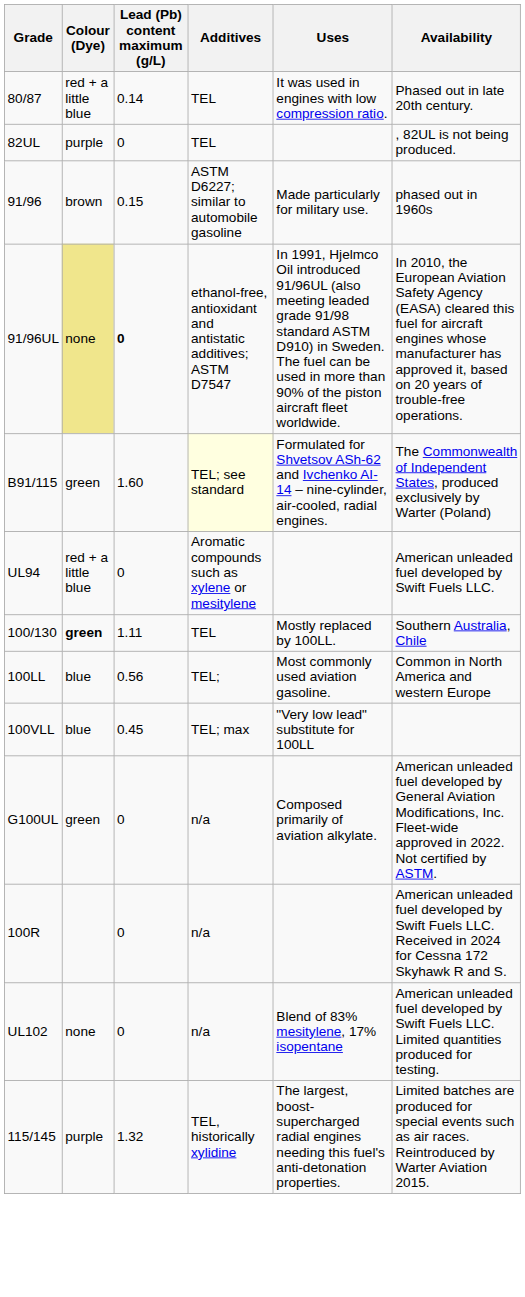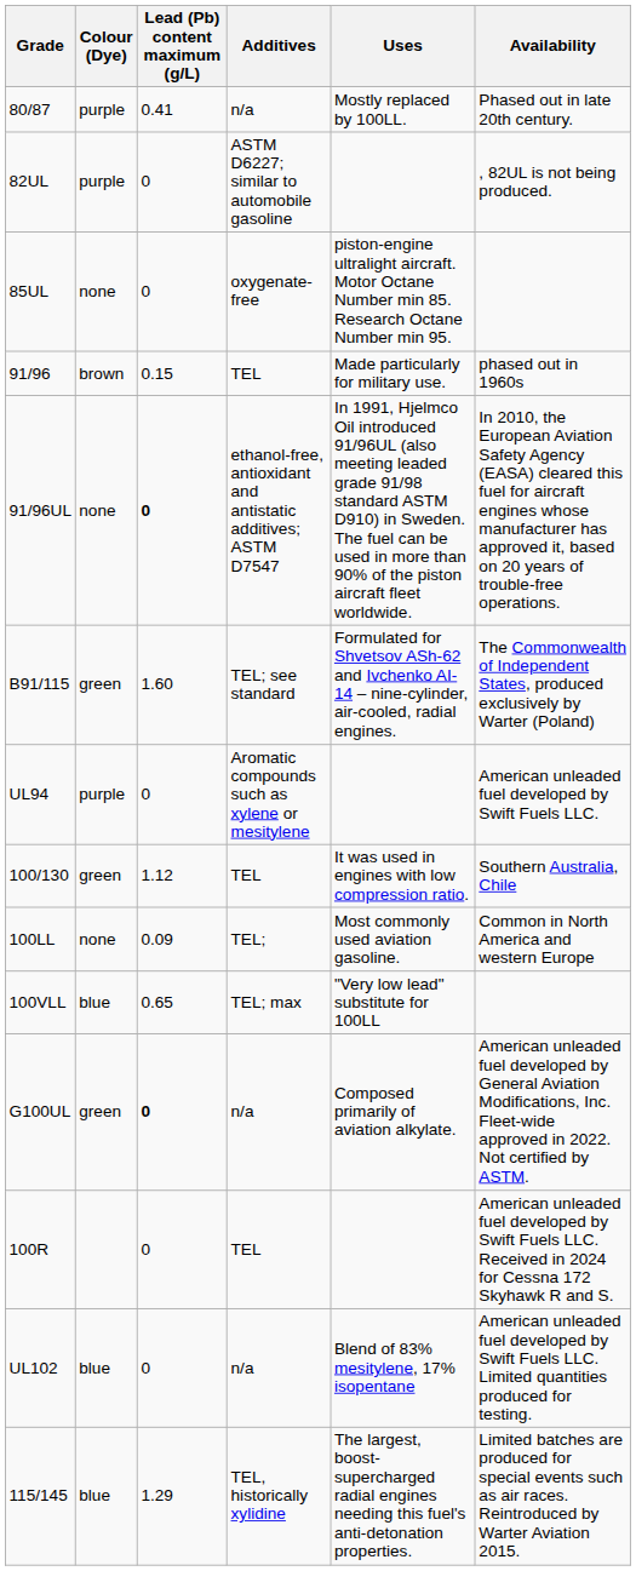 <table class="wikitable sortable" | border="1" cellpadding="2" cellspacing="0">
 <tr>
 <th scope="col">Grade</th>
 <th scope="col">Colour (Dye)</th>
 <th scope="col">Lead (Pb) content maximum (g/L)</th>
 <th scope="col" class="unsortable">Additives</th>
 <th scope="col" class="unsortable">Uses</th>
 <th scope="col" class="unsortable">Availability</th>
 </tr>
 <tr>
 <td>80/87<br></td>
-<td>red + a little blue</td>
-<td>0.14</td>
-<td>TEL</td>
-<td>It was used in engines with low <a href='#'>compression ratio</a>.</td>
+<td>purple<br></td>
+<td>0.41</td>
+<td>n/a</td>
+<td>Mostly replaced by 100LL.</td>
 <td>Phased out in late 20th century.</td>
 </tr>
 <tr>
 <td>82UL</td>
 <td>purple<br></td>
 <td>0</td>
-<td>TEL</td>
+<td>ASTM D6227; similar to automobile gasoline</td>
 <td></td>
 <td>, 82UL is not being produced.</td>
+</tr>
+<tr>
+<td>85UL</td>
+<td>none</td>
+<td>0</td>
+<td>oxygenate-free</td>
+<td>piston-engine ultralight aircraft. Motor Octane Number min 85. Research Octane Number min 95.</td>
+<td></td>
 </tr>
 <tr>
 <td>91/96</td>
 <td>brown<br></td>
 <td>0.15</td>
-<td>ASTM D6227; similar to automobile gasoline</td>
+<td>TEL</td>
 <td>Made particularly for military use.</td>
 <td>phased out in 1960s </td>
 </tr>
 <tr>
 <td>91/96UL</td>
-<td style="background: khaki;">none</td>
+<td>none</td>
 <td><strong>0</strong></td>
 <td>ethanol-free, antioxidant and antistatic additives; ASTM D7547</td>
 <td>In 1991, Hjelmco Oil introduced 91/96UL (also meeting leaded grade 91/98 standard ASTM D910) in Sweden. The fuel can be used in more than 90% of the piston aircraft fleet worldwide.</td>
 <td>In 2010, the European Aviation Safety Agency (EASA) cleared this fuel for aircraft engines whose manufacturer has approved it, based on 20 years of trouble-free operations.</td>
 </tr>
 <tr>
 <td>B91/115</td>
 <td>green<br></td>
 <td>1.60</td>
-<td style="background: lightyellow;">TEL; see standard </td>
+<td>TEL; see standard </td>
 <td>Formulated for <a href='#'>Shvetsov ASh-62</a> and <a href='#'>Ivchenko AI-14</a> – nine-cylinder, air-cooled, radial engines.</td>
 <td>The <a href='#'>Commonwealth of Independent States</a>, produced exclusively by Warter (Poland)</td>
 </tr>
 <tr>
 <td>UL94</td>
-<td>red + a little blue</td>
+<td>purple</td>
 <td>0</td>
 <td>Aromatic compounds such as <a href='#'>xylene</a> or <a href='#'>mesitylene</a></td>
 <td></td>
 <td>American unleaded fuel developed by Swift Fuels LLC.</td>
 </tr>
 <tr>
 <td>100/130<br></td>
-<td><strong>green<br></strong></td>
-<td>1.11</td>
+<td>green<br></td>
+<td>1.12</td>
 <td>TEL</td>
-<td>Mostly replaced by 100LL.</td>
+<td>It was used in engines with low <a href='#'>compression ratio</a>.</td>
 <td>Southern <a href='#'>Australia</a>, <a href='#'>Chile</a></td>
 </tr>
 <tr>
 <td>100LL<br></td>
-<td>blue</td>
-<td>0.56</td>
+<td>none</td>
+<td>0.09</td>
 <td>TEL; </td>
 <td>Most commonly used aviation gasoline.</td>
 <td>Common in North America and western Europe</td>
 </tr>
 <tr>
 <td>100VLL</td>
 <td>blue</td>
-<td>0.45</td>
+<td>0.65</td>
 <td>TEL; max </td>
 <td>"Very low lead" substitute for 100LL</td>
 <td></td>
 </tr>
 <tr>
 <td>G100UL</td>
 <td>green</td>
-<td>0</td>
+<td><strong>0</strong></td>
 <td>n/a</td>
 <td>Composed primarily of aviation alkylate.</td>
 <td>American unleaded fuel developed by General Aviation Modifications, Inc. Fleet-wide  approved in 2022. Not certified by <a href='#'>ASTM</a>.</td>
 </tr>
 <tr>
 <td>100R</td>
 <td></td>
 <td>0</td>
-<td>n/a</td>
+<td>TEL</td>
 <td></td>
 <td>American unleaded fuel developed by Swift Fuels LLC. Received  in 2024 for Cessna 172 Skyhawk R and S.</td>
 </tr>
 <tr>
 <td>UL102</td>
-<td>none</td>
+<td>blue</td>
 <td>0</td>
 <td>n/a</td>
 <td>Blend of 83% <a href='#'>mesitylene</a>, 17% <a href='#'>isopentane</a></td>
 <td>American unleaded fuel developed by Swift Fuels LLC. Limited quantities produced for testing.</td>
 </tr>
 <tr>
 <td>115/145<br></td>
-<td>purple<br></td>
-<td>1.32</td>
+<td>blue</td>
+<td>1.29</td>
 <td>TEL, historically <a href='#'>xylidine</a></td>
 <td>The largest, boost-supercharged radial engines needing this fuel's anti-detonation properties.</td>
 <td>Limited batches are produced for special events such as air races. Reintroduced by Warter Aviation 2015.</td>
 </tr>
 </table>
